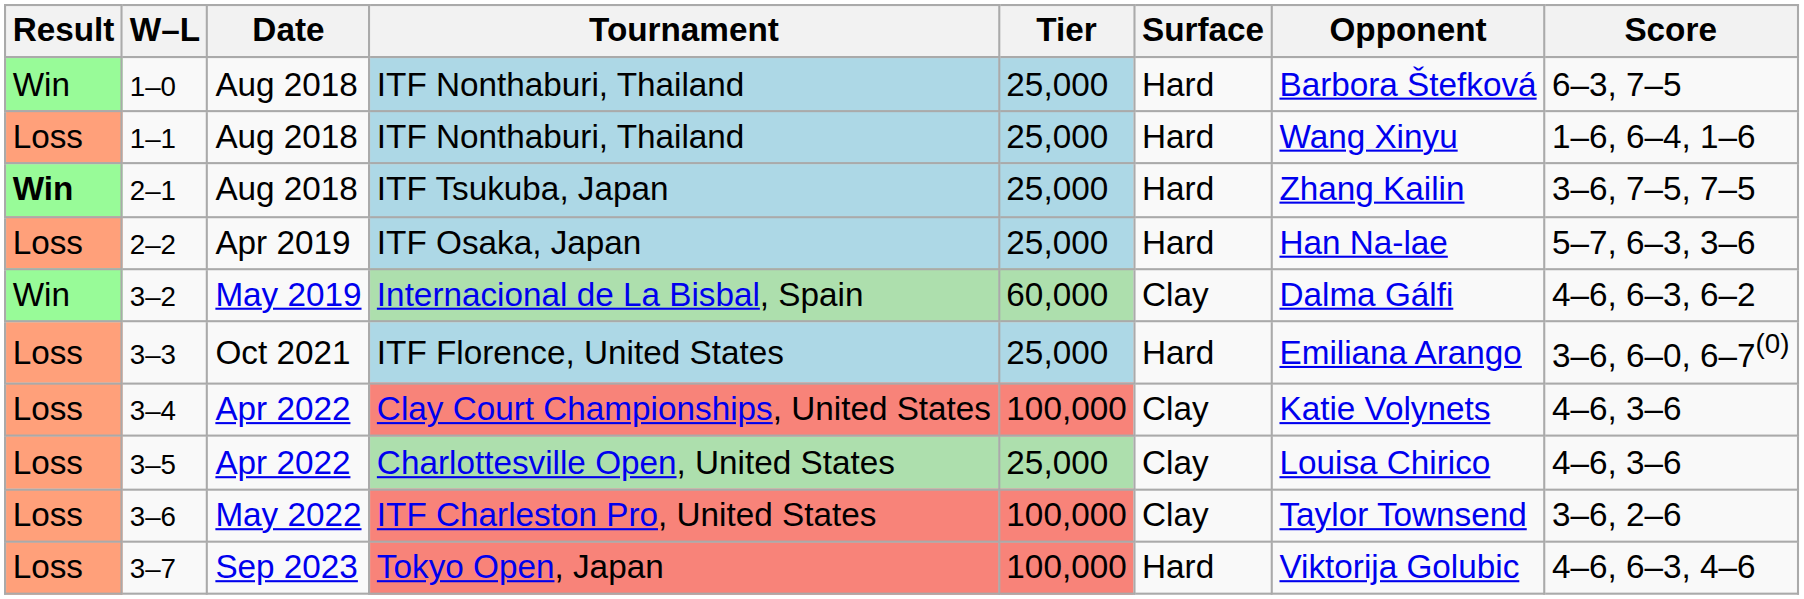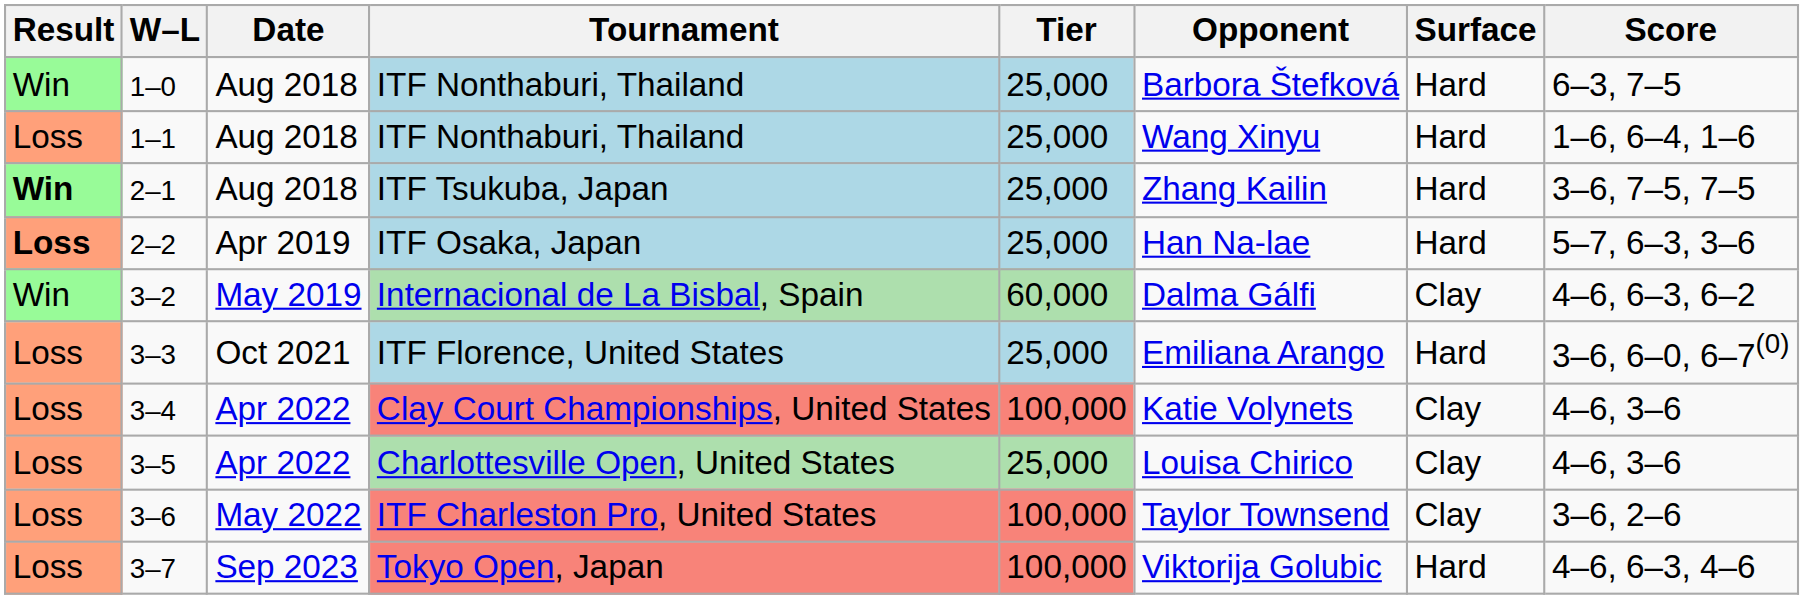 <table class="sortable wikitable">
 <tr>
 <th>Result</th>
 <th class="unsortable">W–L</th>
 <th>Date</th>
 <th>Tournament</th>
 <th>Tier</th>
+<th>Opponent</th>
 <th>Surface</th>
-<th>Opponent</th>
 <th class="unsortable">Score</th>
 </tr>
 <tr>
 <td bgcolor="#98fb98">Win</td>
 <td><small>1–0</small></td>
 <td>Aug 2018</td>
 <td style="background:lightblue;">ITF Nonthaburi, Thailand</td>
 <td style="background:lightblue;">25,000</td>
+<td> <a href='#'>Barbora Štefková</a></td>
 <td>Hard</td>
-<td> <a href='#'>Barbora Štefková</a></td>
 <td>6–3, 7–5</td>
 </tr>
 <tr>
 <td bgcolor="#ffa07a">Loss</td>
 <td><small>1–1</small></td>
 <td>Aug 2018</td>
 <td style="background:lightblue;">ITF Nonthaburi, Thailand</td>
 <td style="background:lightblue;">25,000</td>
+<td> <a href='#'>Wang Xinyu</a></td>
 <td>Hard</td>
-<td> <a href='#'>Wang Xinyu</a></td>
 <td>1–6, 6–4, 1–6</td>
 </tr>
 <tr>
 <td bgcolor="#98fb98"><strong>Win</strong></td>
 <td><small>2–1</small></td>
 <td>Aug 2018</td>
 <td style="background:lightblue;">ITF Tsukuba, Japan</td>
 <td style="background:lightblue;">25,000</td>
+<td> <a href='#'>Zhang Kailin</a></td>
 <td>Hard</td>
-<td> <a href='#'>Zhang Kailin</a></td>
 <td>3–6, 7–5, 7–5</td>
 </tr>
 <tr>
-<td bgcolor="#ffa07a">Loss</td>
+<td bgcolor="#ffa07a"><strong>Loss</strong></td>
 <td><small>2–2</small></td>
 <td>Apr 2019</td>
 <td style="background:lightblue;">ITF Osaka, Japan</td>
 <td style="background:lightblue;">25,000</td>
+<td> <a href='#'>Han Na-lae</a></td>
 <td>Hard</td>
-<td> <a href='#'>Han Na-lae</a></td>
 <td>5–7, 6–3, 3–6</td>
 </tr>
 <tr>
 <td bgcolor="#98fb98">Win</td>
 <td><small>3–2</small></td>
 <td><a href='#'>May 2019</a></td>
 <td style="background:#addfad;"><a href='#'>Internacional de La Bisbal</a>, Spain</td>
 <td style="background:#addfad;">60,000</td>
+<td> <a href='#'>Dalma Gálfi</a></td>
 <td>Clay</td>
-<td> <a href='#'>Dalma Gálfi</a></td>
 <td>4–6, 6–3, 6–2</td>
 </tr>
 <tr>
 <td bgcolor="#ffa07a">Loss</td>
 <td><small>3–3</small></td>
 <td>Oct 2021</td>
 <td style="background:lightblue;">ITF Florence, United States</td>
 <td style="background:lightblue;">25,000</td>
+<td> <a href='#'>Emiliana Arango</a></td>
 <td>Hard</td>
-<td> <a href='#'>Emiliana Arango</a></td>
 <td>3–6, 6–0, 6–7<sup>(0)</sup></td>
 </tr>
 <tr>
 <td bgcolor="#ffa07a">Loss</td>
 <td><small>3–4</small></td>
 <td><a href='#'>Apr 2022</a></td>
 <td style="background:#f88379;"><a href='#'>Clay Court Championships</a>, United States</td>
 <td style="background:#f88379;">100,000</td>
+<td> <a href='#'>Katie Volynets</a></td>
 <td>Clay</td>
-<td> <a href='#'>Katie Volynets</a></td>
 <td>4–6, 3–6</td>
 </tr>
 <tr>
 <td bgcolor="#ffa07a">Loss</td>
 <td><small>3–5</small></td>
 <td><a href='#'>Apr 2022</a></td>
 <td bgcolor=addfad><a href='#'>Charlottesville Open</a>, United States</td>
 <td bgcolor=addfad>25,000</td>
+<td> <a href='#'>Louisa Chirico</a></td>
 <td>Clay</td>
-<td> <a href='#'>Louisa Chirico</a></td>
 <td>4–6, 3–6</td>
 </tr>
 <tr>
 <td bgcolor="#ffa07a">Loss</td>
 <td><small>3–6</small></td>
 <td><a href='#'>May 2022</a></td>
 <td style="background:#f88379;"><a href='#'>ITF Charleston Pro</a>, United States</td>
 <td style="background:#f88379;">100,000</td>
+<td> <a href='#'>Taylor Townsend</a></td>
 <td>Clay</td>
-<td> <a href='#'>Taylor Townsend</a></td>
 <td>3–6, 2–6</td>
 </tr>
 <tr>
 <td bgcolor="#ffa07a">Loss</td>
 <td><small>3–7</small></td>
 <td><a href='#'>Sep 2023</a></td>
 <td style="background:#f88379;"><a href='#'>Tokyo Open</a>, Japan</td>
 <td style="background:#f88379;">100,000</td>
+<td> <a href='#'>Viktorija Golubic</a></td>
 <td>Hard</td>
-<td> <a href='#'>Viktorija Golubic</a></td>
 <td>4–6, 6–3, 4–6</td>
 </tr>
 </table>
